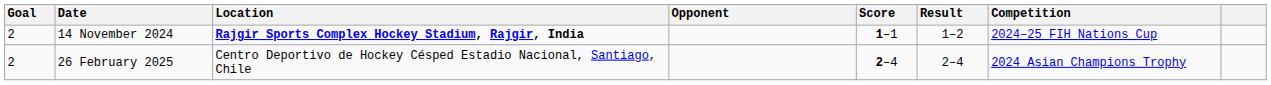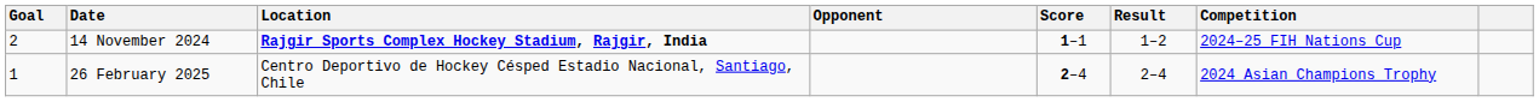 <table class="wikitable sortable" style="font-size:90%" width=97%>
 <tr>
 <th style="width: 25px; text-align: left">Goal</th>
 <th style="width: 100px; text-align: left">Date</th>
 <th style="width: 300px; text-align: left">Location</th>
 <th style="width: 120px; text-align: left">Opponent</th>
 <th style="width: 30px; text-align: left">Score</th>
 <th style="width: 30px; text-align: left">Result</th>
 <th style="width: 150px; text-align: left">Competition</th>
 <th style="width: 25px; text-align: left"></th>
 </tr>
 <tr>
 <td>2</td>
 <td>14 November 2024</td>
 <td><strong><a href='#'>Rajgir Sports Complex Hockey Stadium</a>, <a href='#'>Rajgir</a>, India</strong></td>
 <td></td>
 <td align="center"><strong>1</strong>–1</td>
 <td align="center">1–2</td>
 <td><a href='#'>2024–25 FIH Nations Cup</a></td>
 <td></td>
 </tr>
 <tr>
-<td>2</td>
+<td>1</td>
 <td>26 February 2025</td>
 <td>Centro Deportivo de Hockey Césped Estadio Nacional, <a href='#'>Santiago</a>, Chile</td>
 <td></td>
 <td align="center"><strong>2</strong>–4</td>
 <td align="center">2–4</td>
 <td><a href='#'>2024 Asian Champions Trophy</a></td>
 <td></td>
 </tr>
 </table>
